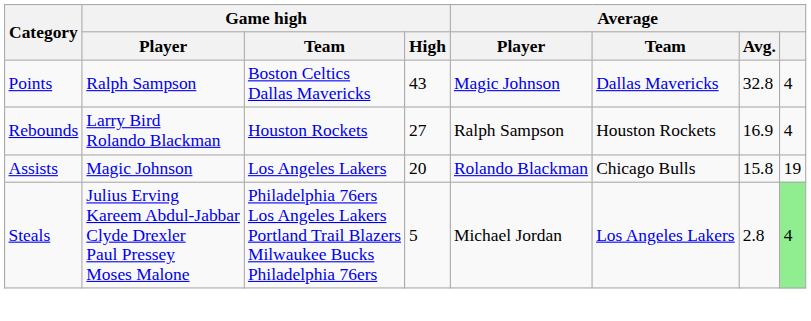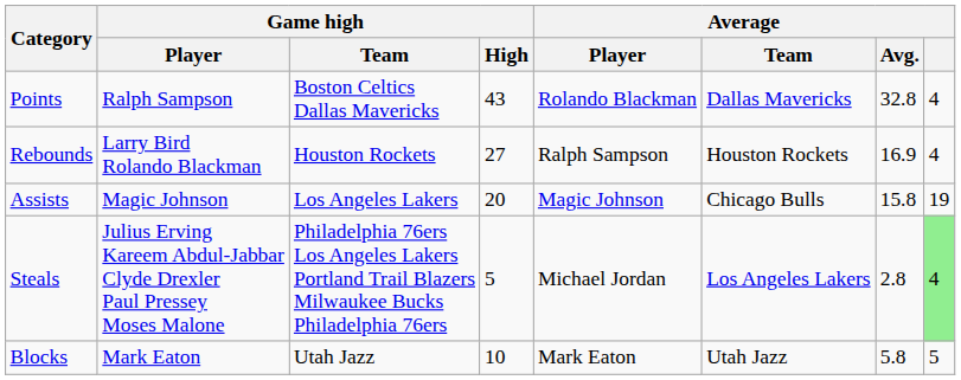 <table class=wikitable style="text-align:left;">
 <tr>
 <th rowspan=2>Category</th>
 <th colspan=3>Game high</th>
 <th colspan=4>Average</th>
 </tr>
 <tr>
 <th>Player</th>
 <th>Team</th>
 <th>High</th>
 <th>Player</th>
 <th>Team</th>
 <th>Avg.</th>
 <th></th>
 </tr>
 <tr>
 <td><a href='#'>Points</a></td>
 <td><a href='#'>Ralph Sampson</a></td>
 <td><a href='#'>Boston Celtics</a><br><a href='#'>Dallas Mavericks</a></td>
 <td>43</td>
-<td><a href='#'>Magic Johnson</a></td>
+<td><a href='#'>Rolando Blackman</a></td>
 <td><a href='#'>Dallas Mavericks</a></td>
 <td>32.8</td>
 <td>4</td>
 </tr>
 <tr>
 <td><a href='#'>Rebounds</a></td>
 <td><a href='#'>Larry Bird</a><br><a href='#'>Rolando Blackman</a></td>
 <td><a href='#'>Houston Rockets</a></td>
 <td>27</td>
 <td>Ralph Sampson</td>
 <td>Houston Rockets</td>
 <td>16.9</td>
 <td>4</td>
 </tr>
 <tr>
 <td><a href='#'>Assists</a></td>
 <td><a href='#'>Magic Johnson</a></td>
 <td><a href='#'>Los Angeles Lakers</a></td>
 <td>20</td>
-<td><a href='#'>Rolando Blackman</a></td>
+<td><a href='#'>Magic Johnson</a></td>
 <td>Chicago Bulls</td>
 <td>15.8</td>
 <td>19</td>
 </tr>
 <tr>
 <td><a href='#'>Steals</a></td>
 <td><a href='#'>Julius Erving</a><br><a href='#'>Kareem Abdul-Jabbar</a><br><a href='#'>Clyde Drexler</a><br><a href='#'>Paul Pressey</a><br><a href='#'>Moses Malone</a></td>
 <td><a href='#'>Philadelphia 76ers</a><br><a href='#'>Los Angeles Lakers</a><br><a href='#'>Portland Trail Blazers</a><br><a href='#'>Milwaukee Bucks</a><br><a href='#'>Philadelphia 76ers</a></td>
 <td>5</td>
 <td>Michael Jordan</td>
 <td><a href='#'>Los Angeles Lakers</a></td>
 <td>2.8</td>
 <td style="background: lightgreen;">4</td>
 </tr>
+<tr>
+<td><a href='#'>Blocks</a></td>
+<td><a href='#'>Mark Eaton</a></td>
+<td>Utah Jazz</td>
+<td>10</td>
+<td>Mark Eaton</td>
+<td>Utah Jazz</td>
+<td>5.8</td>
+<td>5</td>
+</tr>
 </table>
